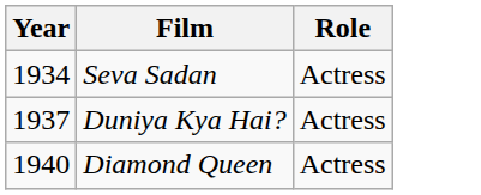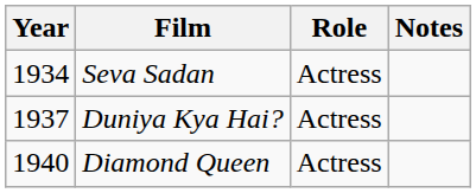 <table class="wikitable sortable">
 <tr>
 <th>Year</th>
 <th>Film</th>
 <th>Role</th>
+<th>Notes</th>
 </tr>
 <tr>
 <td>1934</td>
 <td><em>Seva Sadan</em></td>
 <td>Actress</td>
+<td></td>
 </tr>
 <tr>
 <td>1937</td>
 <td><em>Duniya Kya Hai?</em></td>
 <td>Actress</td>
+<td></td>
 </tr>
 <tr>
 <td>1940</td>
 <td><em>Diamond Queen</em></td>
 <td>Actress</td>
+<td></td>
 </tr>
 </table>
